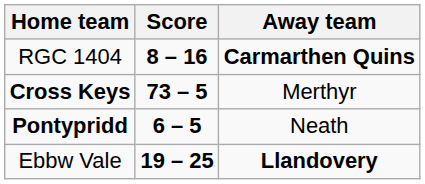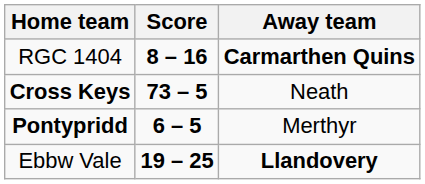 <table class="wikitable" style="text-align: center">
 <tr>
 <th>Home team</th>
 <th>Score</th>
 <th>Away team</th>
 </tr>
 <tr>
 <td>RGC 1404</td>
 <td><strong>8 – 16</strong></td>
 <td><strong>Carmarthen Quins</strong></td>
 </tr>
 <tr>
 <td><strong>Cross Keys</strong></td>
 <td><strong>73 – 5</strong></td>
-<td>Merthyr</td>
+<td>Neath</td>
 </tr>
 <tr>
 <td><strong>Pontypridd</strong></td>
 <td><strong>6 – 5</strong></td>
-<td>Neath</td>
+<td>Merthyr</td>
 </tr>
 <tr>
 <td>Ebbw Vale</td>
 <td><strong>19 – 25</strong></td>
 <td><strong>Llandovery</strong></td>
 </tr>
 </table>
